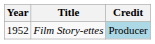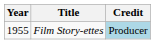 <table class="wikitable">
 <tr>
 <th>Year</th>
 <th>Title</th>
 <th>Credit</th>
 </tr>
 <tr>
-<td>1952</td>
+<td>1955</td>
 <td><em>Film Story-ettes</em></td>
 <td style="background: lightblue;">Producer</td>
 </tr>
 </table>
